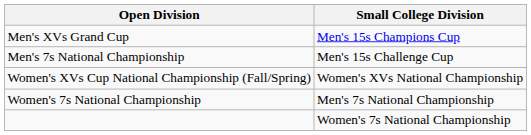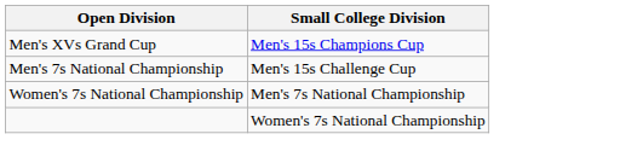 <table class="wikitable">
 <tr>
 <th>Open Division</th>
 <th>Small College Division</th>
 </tr>
 <tr>
 <td>Men's XVs Grand Cup</td>
 <td><a href='#'>Men's 15s Champions Cup</a></td>
 </tr>
 <tr>
 <td>Men's 7s National Championship</td>
 <td>Men's 15s Challenge Cup</td>
 </tr>
 <tr>
-<td>Women's XVs Cup National Championship (Fall/Spring)</td>
-<td>Women's XVs National Championship</td>
-</tr>
-<tr>
 <td>Women's 7s National Championship</td>
 <td>Men's 7s National Championship</td>
 </tr>
 <tr>
 <td></td>
 <td>Women's 7s National Championship</td>
 </tr>
 </table>
